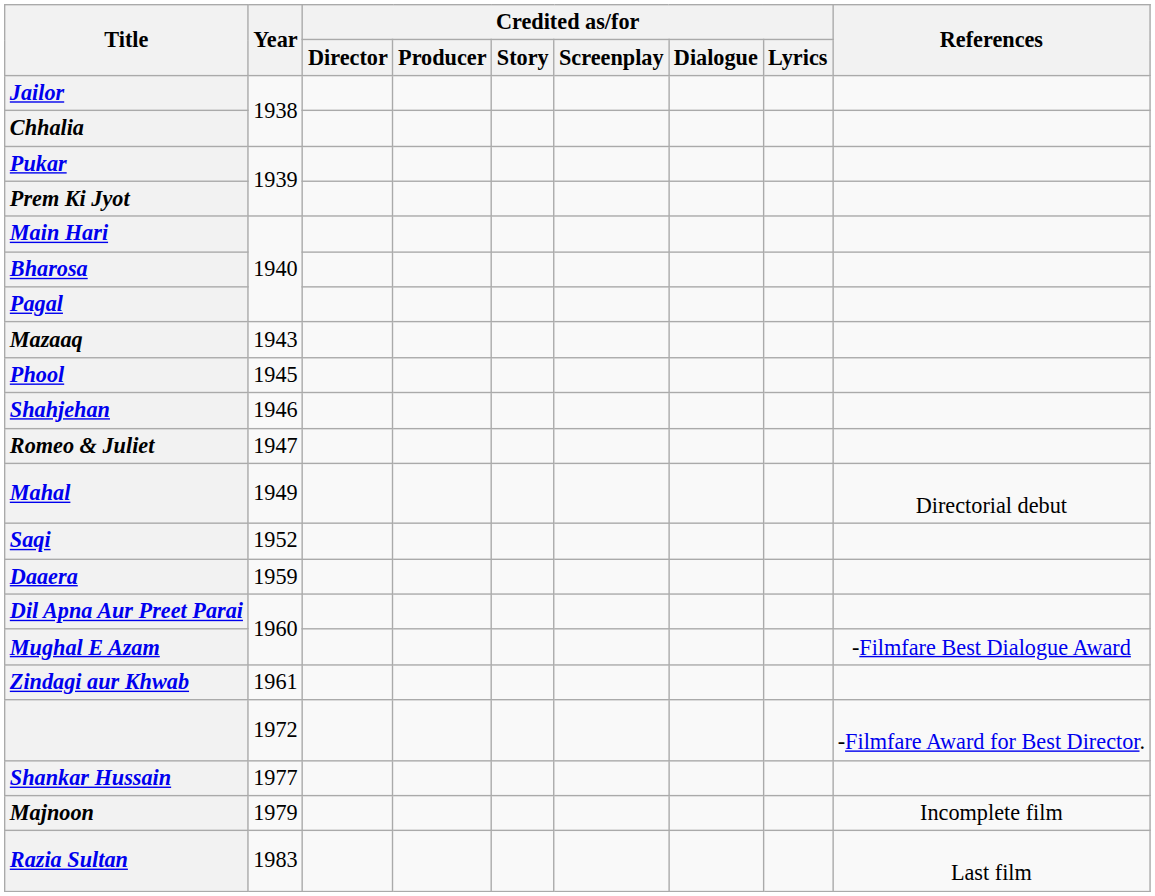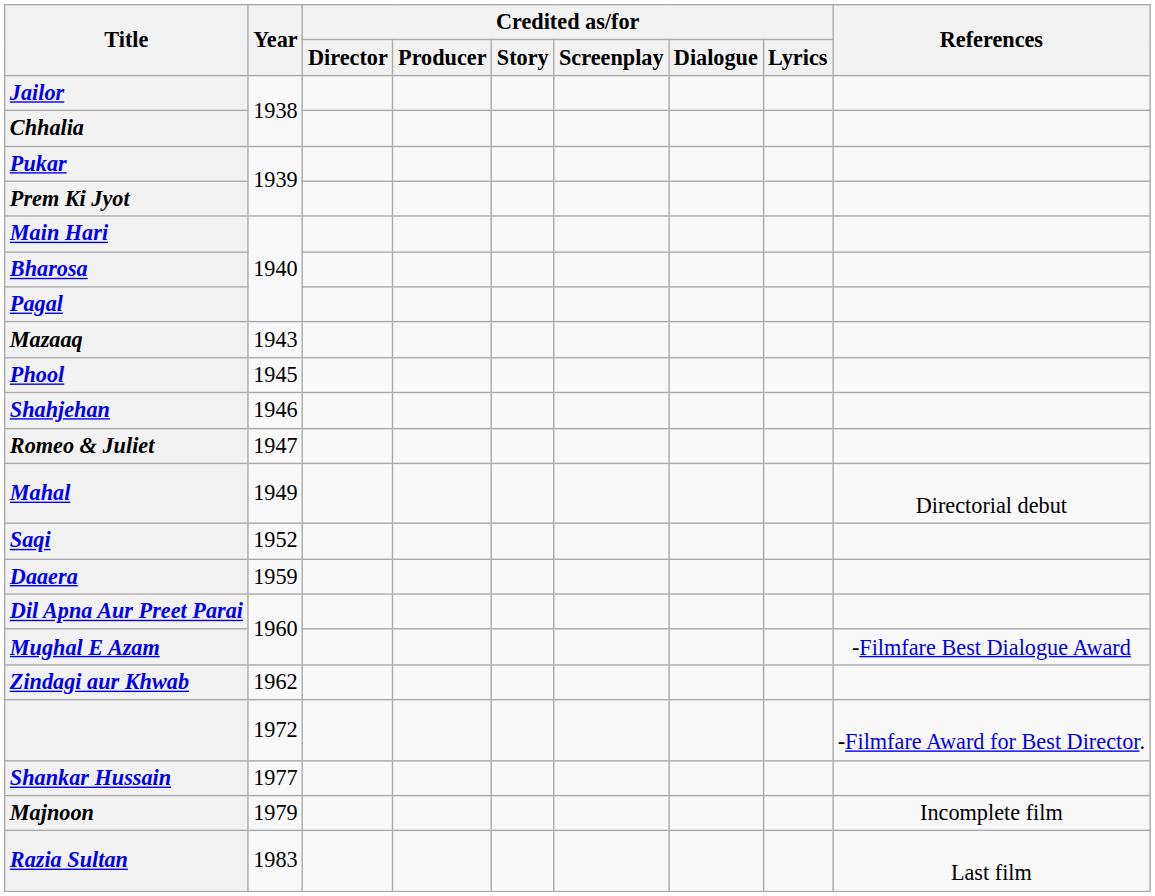 <table class="wikitable sortable plainrowheaders"  style="text-align: center;">
 <tr>
 <th scope="col" rowspan="2">Title</th>
 <th scope="col" rowspan="2">Year</th>
 <th colspan="6" scope="col">Credited as/for</th>
 <th scope="col" rowspan="2" class="unsortable">References</th>
 </tr>
 <tr>
 <th scope="col">Director</th>
 <th scope="col">Producer</th>
 <th scope="col">Story</th>
 <th scope="col">Screenplay</th>
 <th scope="col">Dialogue</th>
 <th scope="col">Lyrics</th>
 </tr>
 <tr>
 <th scope="row" style="text-align:left;"><em><a href='#'>Jailor</a></em></th>
 <td rowspan=2>1938</td>
 <td></td>
 <td></td>
 <td></td>
 <td></td>
 <td></td>
 <td></td>
 <td></td>
 </tr>
 <tr>
 <th scope="row" style="text-align:left;"><em>Chhalia</em></th>
 <td></td>
 <td></td>
 <td></td>
 <td></td>
 <td></td>
 <td></td>
 <td></td>
 </tr>
 <tr>
 <th scope="row" style="text-align:left;"><em><a href='#'>Pukar</a></em></th>
 <td rowspan=2>1939</td>
 <td></td>
 <td></td>
 <td></td>
 <td></td>
 <td></td>
 <td></td>
 <td></td>
 </tr>
 <tr>
 <th scope="row" style="text-align:left;"><em>Prem Ki Jyot</em></th>
 <td></td>
 <td></td>
 <td></td>
 <td></td>
 <td></td>
 <td></td>
 <td></td>
 </tr>
 <tr>
 <th scope="row" style="text-align:left;"><em><a href='#'>Main Hari</a></em></th>
 <td rowspan=3>1940</td>
 <td></td>
 <td></td>
 <td></td>
 <td></td>
 <td></td>
 <td></td>
 <td></td>
 </tr>
 <tr>
 <th scope="row" style="text-align:left;"><em><a href='#'>Bharosa</a></em></th>
 <td></td>
 <td></td>
 <td></td>
 <td></td>
 <td></td>
 <td></td>
 <td></td>
 </tr>
 <tr>
 <th scope="row" style="text-align:left;"><em><a href='#'>Pagal</a></em></th>
 <td></td>
 <td></td>
 <td></td>
 <td></td>
 <td></td>
 <td></td>
 <td></td>
 </tr>
 <tr>
 <th scope="row" style="text-align:left;"><em>Mazaaq</em></th>
 <td>1943</td>
 <td></td>
 <td></td>
 <td></td>
 <td></td>
 <td></td>
 <td></td>
 <td></td>
 </tr>
 <tr>
 <th scope="row" style="text-align:left;"><em><a href='#'>Phool</a></em></th>
 <td>1945</td>
 <td></td>
 <td></td>
 <td></td>
 <td></td>
 <td></td>
 <td></td>
 <td></td>
 </tr>
 <tr>
 <th scope="row" style="text-align:left;"><em><a href='#'>Shahjehan</a></em></th>
 <td>1946</td>
 <td></td>
 <td></td>
 <td></td>
 <td></td>
 <td></td>
 <td></td>
 <td></td>
 </tr>
 <tr>
 <th scope="row" style="text-align:left;"><em>Romeo & Juliet</em></th>
 <td>1947</td>
 <td></td>
 <td></td>
 <td></td>
 <td></td>
 <td></td>
 <td></td>
 <td></td>
 </tr>
 <tr>
 <th scope="row" style="text-align:left;"><em><a href='#'>Mahal</a></em></th>
 <td>1949</td>
 <td></td>
 <td></td>
 <td></td>
 <td></td>
 <td></td>
 <td></td>
 <td><br>Directorial debut</td>
 </tr>
 <tr>
 <th scope="row" style="text-align:left;"><em><a href='#'>Saqi</a></em></th>
 <td>1952</td>
 <td></td>
 <td></td>
 <td></td>
 <td></td>
 <td></td>
 <td></td>
 <td></td>
 </tr>
 <tr>
 <th scope="row" style="text-align:left;"><em><a href='#'>Daaera</a></em></th>
 <td>1959</td>
 <td></td>
 <td></td>
 <td></td>
 <td></td>
 <td></td>
 <td></td>
 <td></td>
 </tr>
 <tr>
 <th scope="row" style="text-align:left;"><em><a href='#'>Dil Apna Aur Preet Parai</a></em></th>
 <td rowspan=2>1960</td>
 <td></td>
 <td></td>
 <td></td>
 <td></td>
 <td></td>
 <td></td>
 <td></td>
 </tr>
 <tr>
 <th scope="row" style="text-align:left;"><em><a href='#'>Mughal E Azam</a></em></th>
 <td></td>
 <td></td>
 <td></td>
 <td></td>
 <td></td>
 <td></td>
 <td>-<a href='#'>Filmfare Best Dialogue Award</a></td>
 </tr>
 <tr>
 <th scope="row" style="text-align:left;"><em><a href='#'>Zindagi aur Khwab</a></em></th>
-<td>1961</td>
+<td>1962</td>
 <td></td>
 <td></td>
 <td></td>
 <td></td>
 <td></td>
 <td></td>
 <td></td>
 </tr>
 <tr>
 <th scope="row" style="text-align:left;"></th>
 <td>1972</td>
 <td></td>
 <td></td>
 <td></td>
 <td></td>
 <td></td>
 <td></td>
 <td><br>-<a href='#'>Filmfare Award for Best Director</a>.</td>
 </tr>
 <tr>
 <th scope="row" style="text-align:left;"><em><a href='#'>Shankar Hussain</a></em></th>
 <td>1977</td>
 <td></td>
 <td></td>
 <td></td>
 <td></td>
 <td></td>
 <td></td>
 <td></td>
 </tr>
 <tr>
 <th scope="row" style="text-align:left;"><em>Majnoon</em></th>
 <td>1979</td>
 <td></td>
 <td></td>
 <td></td>
 <td></td>
 <td></td>
 <td></td>
 <td>Incomplete film</td>
 </tr>
 <tr>
 <th scope="row" style="text-align:left;"><em><a href='#'>Razia Sultan</a></em></th>
 <td>1983</td>
 <td></td>
 <td></td>
 <td></td>
 <td></td>
 <td></td>
 <td></td>
 <td><br>Last film</td>
 </tr>
 </table>
